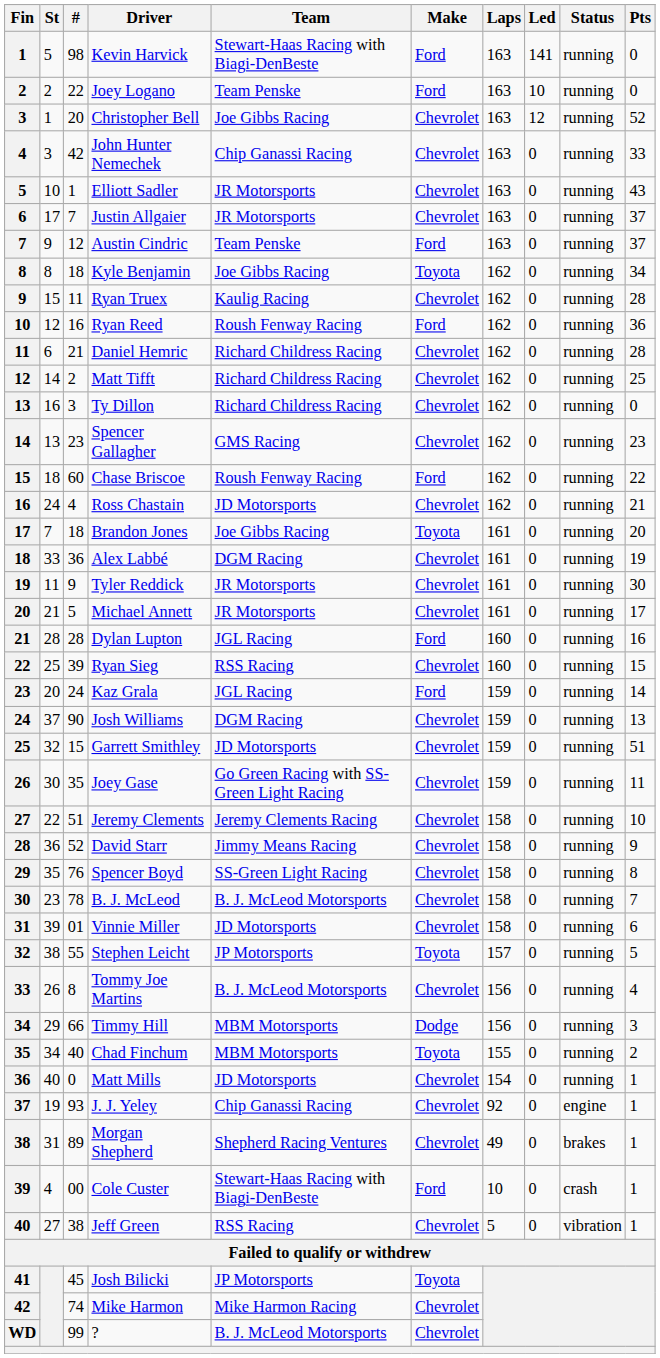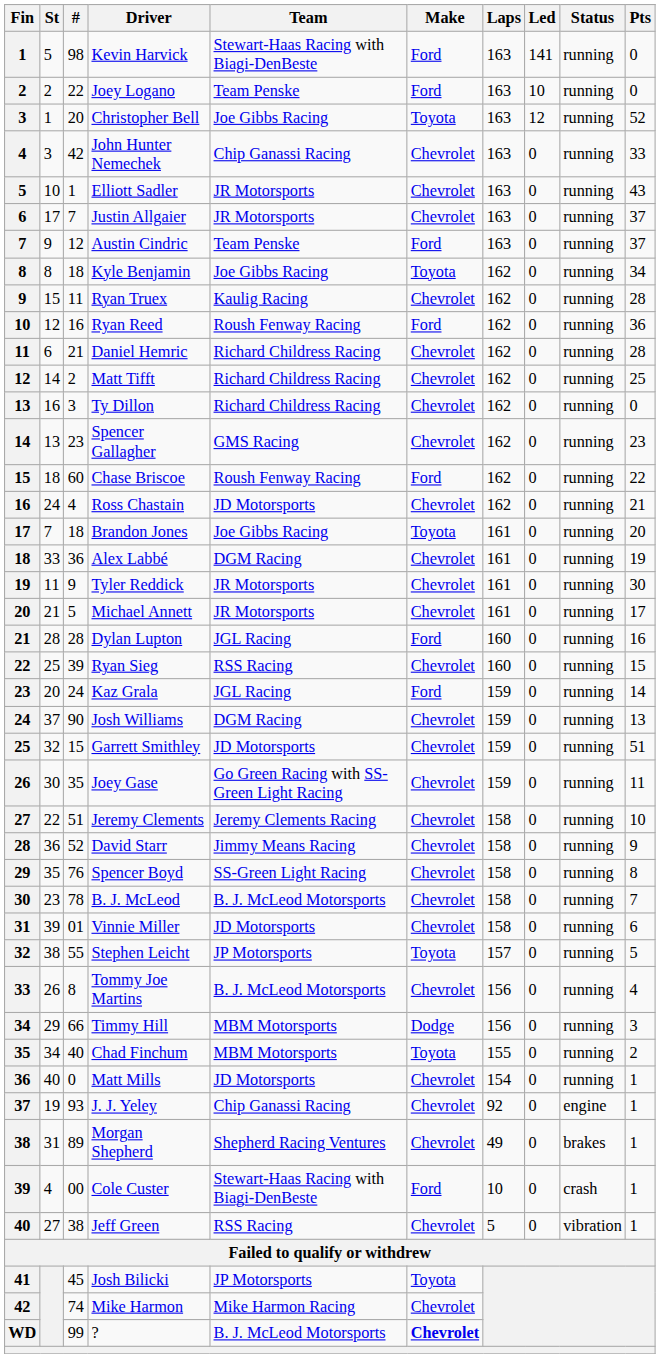 <table class="wikitable" style="font-size:95%">
 <tr>
 <th>Fin</th>
 <th>St</th>
 <th>#</th>
 <th>Driver</th>
 <th>Team</th>
 <th>Make</th>
 <th>Laps</th>
 <th>Led</th>
 <th>Status</th>
 <th>Pts</th>
 </tr>
 <tr>
 <th>1</th>
 <td>5</td>
 <td>98</td>
 <td><a href='#'>Kevin Harvick</a></td>
 <td><a href='#'>Stewart-Haas Racing</a> with <a href='#'>Biagi-DenBeste</a></td>
 <td><a href='#'>Ford</a></td>
 <td>163</td>
 <td>141</td>
 <td>running</td>
 <td>0</td>
 </tr>
 <tr>
 <th>2</th>
 <td>2</td>
 <td>22</td>
 <td><a href='#'>Joey Logano</a></td>
 <td><a href='#'>Team Penske</a></td>
 <td><a href='#'>Ford</a></td>
 <td>163</td>
 <td>10</td>
 <td>running</td>
 <td>0</td>
 </tr>
 <tr>
 <th>3</th>
 <td>1</td>
 <td>20</td>
 <td><a href='#'>Christopher Bell</a></td>
 <td><a href='#'>Joe Gibbs Racing</a></td>
-<td><a href='#'>Chevrolet</a></td>
+<td><a href='#'>Toyota</a></td>
 <td>163</td>
 <td>12</td>
 <td>running</td>
 <td>52</td>
 </tr>
 <tr>
 <th>4</th>
 <td>3</td>
 <td>42</td>
 <td><a href='#'>John Hunter Nemechek</a></td>
 <td><a href='#'>Chip Ganassi Racing</a></td>
 <td><a href='#'>Chevrolet</a></td>
 <td>163</td>
 <td>0</td>
 <td>running</td>
 <td>33</td>
 </tr>
 <tr>
 <th>5</th>
 <td>10</td>
 <td>1</td>
 <td><a href='#'>Elliott Sadler</a></td>
 <td><a href='#'>JR Motorsports</a></td>
 <td><a href='#'>Chevrolet</a></td>
 <td>163</td>
 <td>0</td>
 <td>running</td>
 <td>43</td>
 </tr>
 <tr>
 <th>6</th>
 <td>17</td>
 <td>7</td>
 <td><a href='#'>Justin Allgaier</a></td>
 <td><a href='#'>JR Motorsports</a></td>
 <td><a href='#'>Chevrolet</a></td>
 <td>163</td>
 <td>0</td>
 <td>running</td>
 <td>37</td>
 </tr>
 <tr>
 <th>7</th>
 <td>9</td>
 <td>12</td>
 <td><a href='#'>Austin Cindric</a></td>
 <td><a href='#'>Team Penske</a></td>
 <td><a href='#'>Ford</a></td>
 <td>163</td>
 <td>0</td>
 <td>running</td>
 <td>37</td>
 </tr>
 <tr>
 <th>8</th>
 <td>8</td>
 <td>18</td>
 <td><a href='#'>Kyle Benjamin</a></td>
 <td><a href='#'>Joe Gibbs Racing</a></td>
 <td><a href='#'>Toyota</a></td>
 <td>162</td>
 <td>0</td>
 <td>running</td>
 <td>34</td>
 </tr>
 <tr>
 <th>9</th>
 <td>15</td>
 <td>11</td>
 <td><a href='#'>Ryan Truex</a></td>
 <td><a href='#'>Kaulig Racing</a></td>
 <td><a href='#'>Chevrolet</a></td>
 <td>162</td>
 <td>0</td>
 <td>running</td>
 <td>28</td>
 </tr>
 <tr>
 <th>10</th>
 <td>12</td>
 <td>16</td>
 <td><a href='#'>Ryan Reed</a></td>
 <td><a href='#'>Roush Fenway Racing</a></td>
 <td><a href='#'>Ford</a></td>
 <td>162</td>
 <td>0</td>
 <td>running</td>
 <td>36</td>
 </tr>
 <tr>
 <th>11</th>
 <td>6</td>
 <td>21</td>
 <td><a href='#'>Daniel Hemric</a></td>
 <td><a href='#'>Richard Childress Racing</a></td>
 <td><a href='#'>Chevrolet</a></td>
 <td>162</td>
 <td>0</td>
 <td>running</td>
 <td>28</td>
 </tr>
 <tr>
 <th>12</th>
 <td>14</td>
 <td>2</td>
 <td><a href='#'>Matt Tifft</a></td>
 <td><a href='#'>Richard Childress Racing</a></td>
 <td><a href='#'>Chevrolet</a></td>
 <td>162</td>
 <td>0</td>
 <td>running</td>
 <td>25</td>
 </tr>
 <tr>
 <th>13</th>
 <td>16</td>
 <td>3</td>
 <td><a href='#'>Ty Dillon</a></td>
 <td><a href='#'>Richard Childress Racing</a></td>
 <td><a href='#'>Chevrolet</a></td>
 <td>162</td>
 <td>0</td>
 <td>running</td>
 <td>0</td>
 </tr>
 <tr>
 <th>14</th>
 <td>13</td>
 <td>23</td>
 <td><a href='#'>Spencer Gallagher</a></td>
 <td><a href='#'>GMS Racing</a></td>
 <td><a href='#'>Chevrolet</a></td>
 <td>162</td>
 <td>0</td>
 <td>running</td>
 <td>23</td>
 </tr>
 <tr>
 <th>15</th>
 <td>18</td>
 <td>60</td>
 <td><a href='#'>Chase Briscoe</a></td>
 <td><a href='#'>Roush Fenway Racing</a></td>
 <td><a href='#'>Ford</a></td>
 <td>162</td>
 <td>0</td>
 <td>running</td>
 <td>22</td>
 </tr>
 <tr>
 <th>16</th>
 <td>24</td>
 <td>4</td>
 <td><a href='#'>Ross Chastain</a></td>
 <td><a href='#'>JD Motorsports</a></td>
 <td><a href='#'>Chevrolet</a></td>
 <td>162</td>
 <td>0</td>
 <td>running</td>
 <td>21</td>
 </tr>
 <tr>
 <th>17</th>
 <td>7</td>
 <td>18</td>
 <td><a href='#'>Brandon Jones</a></td>
 <td><a href='#'>Joe Gibbs Racing</a></td>
 <td><a href='#'>Toyota</a></td>
 <td>161</td>
 <td>0</td>
 <td>running</td>
 <td>20</td>
 </tr>
 <tr>
 <th>18</th>
 <td>33</td>
 <td>36</td>
 <td><a href='#'>Alex Labbé</a></td>
 <td><a href='#'>DGM Racing</a></td>
 <td><a href='#'>Chevrolet</a></td>
 <td>161</td>
 <td>0</td>
 <td>running</td>
 <td>19</td>
 </tr>
 <tr>
 <th>19</th>
 <td>11</td>
 <td>9</td>
 <td><a href='#'>Tyler Reddick</a></td>
 <td><a href='#'>JR Motorsports</a></td>
 <td><a href='#'>Chevrolet</a></td>
 <td>161</td>
 <td>0</td>
 <td>running</td>
 <td>30</td>
 </tr>
 <tr>
 <th>20</th>
 <td>21</td>
 <td>5</td>
 <td><a href='#'>Michael Annett</a></td>
 <td><a href='#'>JR Motorsports</a></td>
 <td><a href='#'>Chevrolet</a></td>
 <td>161</td>
 <td>0</td>
 <td>running</td>
 <td>17</td>
 </tr>
 <tr>
 <th>21</th>
 <td>28</td>
 <td>28</td>
 <td><a href='#'>Dylan Lupton</a></td>
 <td><a href='#'>JGL Racing</a></td>
 <td><a href='#'>Ford</a></td>
 <td>160</td>
 <td>0</td>
 <td>running</td>
 <td>16</td>
 </tr>
 <tr>
 <th>22</th>
 <td>25</td>
 <td>39</td>
 <td><a href='#'>Ryan Sieg</a></td>
 <td><a href='#'>RSS Racing</a></td>
 <td><a href='#'>Chevrolet</a></td>
 <td>160</td>
 <td>0</td>
 <td>running</td>
 <td>15</td>
 </tr>
 <tr>
 <th>23</th>
 <td>20</td>
 <td>24</td>
 <td><a href='#'>Kaz Grala</a></td>
 <td><a href='#'>JGL Racing</a></td>
 <td><a href='#'>Ford</a></td>
 <td>159</td>
 <td>0</td>
 <td>running</td>
 <td>14</td>
 </tr>
 <tr>
 <th>24</th>
 <td>37</td>
 <td>90</td>
 <td><a href='#'>Josh Williams</a></td>
 <td><a href='#'>DGM Racing</a></td>
 <td><a href='#'>Chevrolet</a></td>
 <td>159</td>
 <td>0</td>
 <td>running</td>
 <td>13</td>
 </tr>
 <tr>
 <th>25</th>
 <td>32</td>
 <td>15</td>
 <td><a href='#'>Garrett Smithley</a></td>
 <td><a href='#'>JD Motorsports</a></td>
 <td><a href='#'>Chevrolet</a></td>
 <td>159</td>
 <td>0</td>
 <td>running</td>
 <td>51</td>
 </tr>
 <tr>
 <th>26</th>
 <td>30</td>
 <td>35</td>
 <td><a href='#'>Joey Gase</a></td>
 <td><a href='#'>Go Green Racing</a> with <a href='#'>SS-Green Light Racing</a></td>
 <td><a href='#'>Chevrolet</a></td>
 <td>159</td>
 <td>0</td>
 <td>running</td>
 <td>11</td>
 </tr>
 <tr>
 <th>27</th>
 <td>22</td>
 <td>51</td>
 <td><a href='#'>Jeremy Clements</a></td>
 <td><a href='#'>Jeremy Clements Racing</a></td>
 <td><a href='#'>Chevrolet</a></td>
 <td>158</td>
 <td>0</td>
 <td>running</td>
 <td>10</td>
 </tr>
 <tr>
 <th>28</th>
 <td>36</td>
 <td>52</td>
 <td><a href='#'>David Starr</a></td>
 <td><a href='#'>Jimmy Means Racing</a></td>
 <td><a href='#'>Chevrolet</a></td>
 <td>158</td>
 <td>0</td>
 <td>running</td>
 <td>9</td>
 </tr>
 <tr>
 <th>29</th>
 <td>35</td>
 <td>76</td>
 <td><a href='#'>Spencer Boyd</a></td>
 <td><a href='#'>SS-Green Light Racing</a></td>
 <td><a href='#'>Chevrolet</a></td>
 <td>158</td>
 <td>0</td>
 <td>running</td>
 <td>8</td>
 </tr>
 <tr>
 <th>30</th>
 <td>23</td>
 <td>78</td>
 <td><a href='#'>B. J. McLeod</a></td>
 <td><a href='#'>B. J. McLeod Motorsports</a></td>
 <td><a href='#'>Chevrolet</a></td>
 <td>158</td>
 <td>0</td>
 <td>running</td>
 <td>7</td>
 </tr>
 <tr>
 <th>31</th>
 <td>39</td>
 <td>01</td>
 <td><a href='#'>Vinnie Miller</a></td>
 <td><a href='#'>JD Motorsports</a></td>
 <td><a href='#'>Chevrolet</a></td>
 <td>158</td>
 <td>0</td>
 <td>running</td>
 <td>6</td>
 </tr>
 <tr>
 <th>32</th>
 <td>38</td>
 <td>55</td>
 <td><a href='#'>Stephen Leicht</a></td>
 <td><a href='#'>JP Motorsports</a></td>
 <td><a href='#'>Toyota</a></td>
 <td>157</td>
 <td>0</td>
 <td>running</td>
 <td>5</td>
 </tr>
 <tr>
 <th>33</th>
 <td>26</td>
 <td>8</td>
 <td><a href='#'>Tommy Joe Martins</a></td>
 <td><a href='#'>B. J. McLeod Motorsports</a></td>
 <td><a href='#'>Chevrolet</a></td>
 <td>156</td>
 <td>0</td>
 <td>running</td>
 <td>4</td>
 </tr>
 <tr>
 <th>34</th>
 <td>29</td>
 <td>66</td>
 <td><a href='#'>Timmy Hill</a></td>
 <td><a href='#'>MBM Motorsports</a></td>
 <td><a href='#'>Dodge</a></td>
 <td>156</td>
 <td>0</td>
 <td>running</td>
 <td>3</td>
 </tr>
 <tr>
 <th>35</th>
 <td>34</td>
 <td>40</td>
 <td><a href='#'>Chad Finchum</a></td>
 <td><a href='#'>MBM Motorsports</a></td>
 <td><a href='#'>Toyota</a></td>
 <td>155</td>
 <td>0</td>
 <td>running</td>
 <td>2</td>
 </tr>
 <tr>
 <th>36</th>
 <td>40</td>
 <td>0</td>
 <td><a href='#'>Matt Mills</a></td>
 <td><a href='#'>JD Motorsports</a></td>
 <td><a href='#'>Chevrolet</a></td>
 <td>154</td>
 <td>0</td>
 <td>running</td>
 <td>1</td>
 </tr>
 <tr>
 <th>37</th>
 <td>19</td>
 <td>93</td>
 <td><a href='#'>J. J. Yeley</a></td>
 <td><a href='#'>Chip Ganassi Racing</a></td>
 <td><a href='#'>Chevrolet</a></td>
 <td>92</td>
 <td>0</td>
 <td>engine</td>
 <td>1</td>
 </tr>
 <tr>
 <th>38</th>
 <td>31</td>
 <td>89</td>
 <td><a href='#'>Morgan Shepherd</a></td>
 <td><a href='#'>Shepherd Racing Ventures</a></td>
 <td><a href='#'>Chevrolet</a></td>
 <td>49</td>
 <td>0</td>
 <td>brakes</td>
 <td>1</td>
 </tr>
 <tr>
 <th>39</th>
 <td>4</td>
 <td>00</td>
 <td><a href='#'>Cole Custer</a></td>
 <td><a href='#'>Stewart-Haas Racing</a> with <a href='#'>Biagi-DenBeste</a></td>
 <td><a href='#'>Ford</a></td>
 <td>10</td>
 <td>0</td>
 <td>crash</td>
 <td>1</td>
 </tr>
 <tr>
 <th>40</th>
 <td>27</td>
 <td>38</td>
 <td><a href='#'>Jeff Green</a></td>
 <td><a href='#'>RSS Racing</a></td>
 <td><a href='#'>Chevrolet</a></td>
 <td>5</td>
 <td>0</td>
 <td>vibration</td>
 <td>1</td>
 </tr>
 <tr>
 <th colspan="10">Failed to qualify or withdrew</th>
 </tr>
 <tr>
 <th>41</th>
 <th rowspan="3"></th>
 <td>45</td>
 <td><a href='#'>Josh Bilicki</a></td>
 <td><a href='#'>JP Motorsports</a></td>
 <td><a href='#'>Toyota</a></td>
 <th colspan="4" rowspan="3"></th>
 </tr>
 <tr>
 <th>42</th>
 <td>74</td>
 <td><a href='#'>Mike Harmon</a></td>
 <td><a href='#'>Mike Harmon Racing</a></td>
 <td><a href='#'>Chevrolet</a></td>
 </tr>
 <tr>
 <th>WD</th>
 <td>99</td>
 <td>?</td>
 <td><a href='#'>B. J. McLeod Motorsports</a></td>
-<td><a href='#'>Chevrolet</a></td>
+<td><strong><a href='#'>Chevrolet</a></strong></td>
 </tr>
 <tr>
 <th colspan="10"></th>
 </tr>
 </table>
